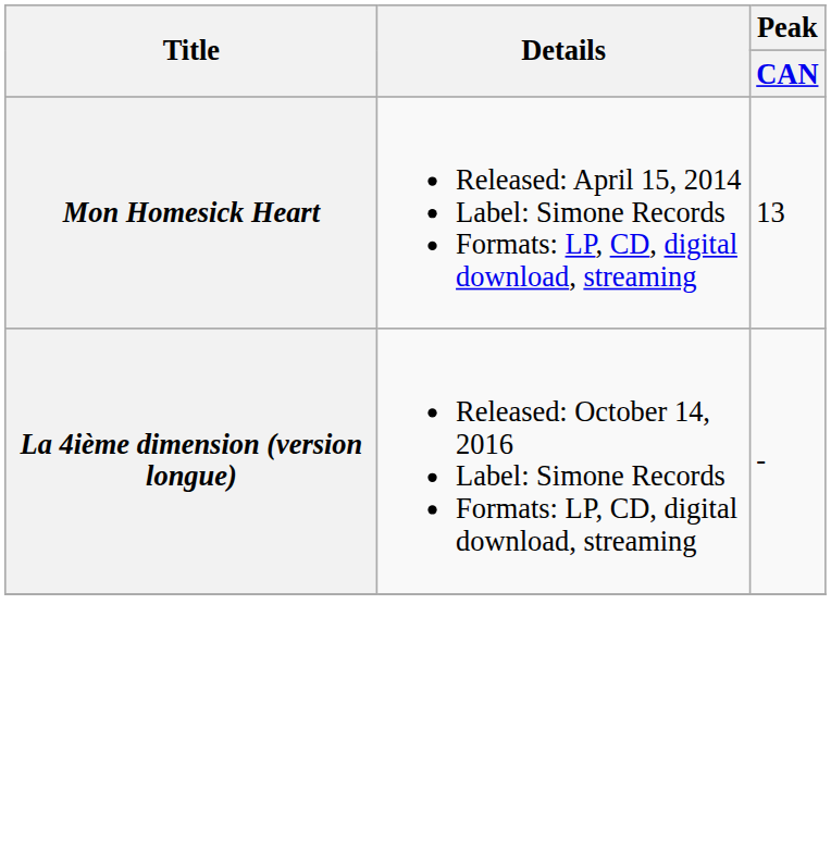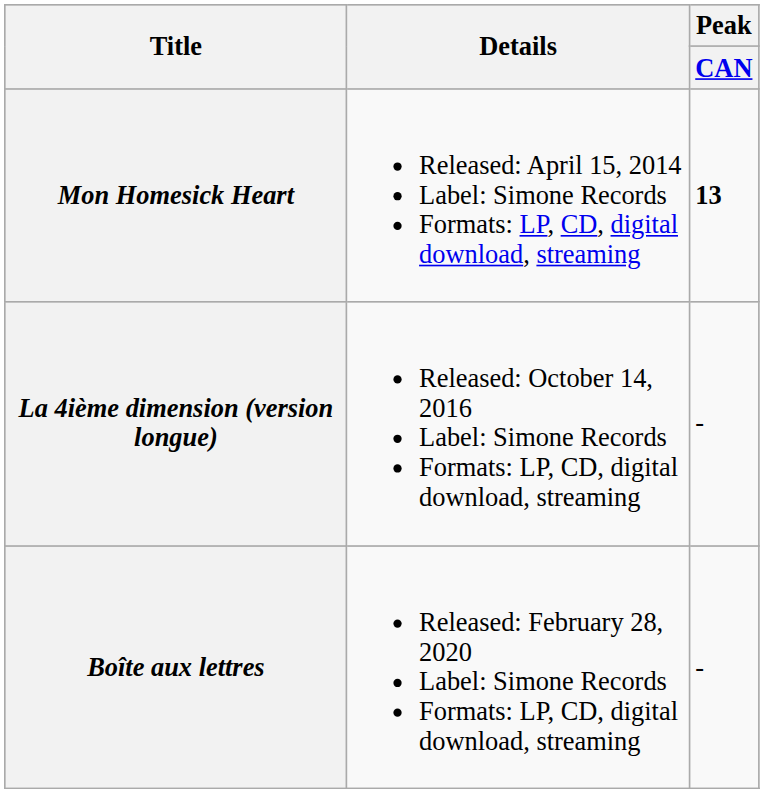 <table class="wikitable plainrowheaders">
 <tr>
 <th rowspan="2" style="text-align:center" width="200">Title</th>
 <th rowspan="2"style="text-align:center" width="200">Details</th>
 <th>Peak</th>
 </tr>
 <tr>
 <th><a href='#'>CAN</a><br></th>
 </tr>
 <tr>
 <th scope="row"><em>Mon Homesick Heart</em></th>
 <td><br><ul><li>Released: April 15, 2014</li><li>Label: Simone Records</li><li>Formats: <a href='#'>LP</a>, <a href='#'>CD</a>, <a href='#'>digital download</a>, <a href='#'>streaming</a></li></ul></td>
-<td>13</td>
+<td><strong>13</strong></td>
 </tr>
 <tr>
 <th scope="row"><em>La 4ième dimension (version longue)</em></th>
 <td><br><ul><li>Released: October 14, 2016</li><li>Label: Simone Records</li><li>Formats: LP, CD, digital download, streaming</li></ul></td>
 <td>-</td>
 </tr>
 <tr>
+<th scope="row"><em>Boîte aux lettres</em></th>
+<td><br><ul><li>Released: February 28, 2020</li><li>Label: Simone Records</li><li>Formats: LP, CD, digital download, streaming</li></ul></td>
+<td>-</td>
+</tr>
+<tr>
 </tr>
 </table>
